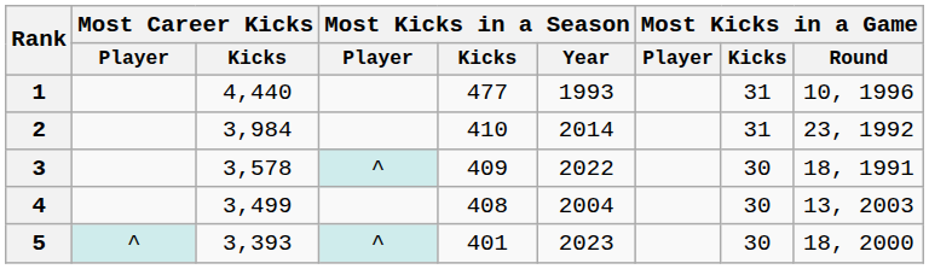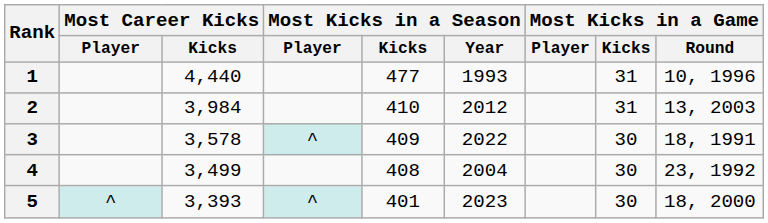 <table class="wikitable plainrowheaders"  style="text-align: center">
 <tr>
 <th rowspan="2">Rank</th>
 <th colspan="2">Most Career Kicks</th>
 <th colspan="3">Most Kicks in a Season</th>
 <th colspan="3">Most Kicks in a Game</th>
 </tr>
 <tr style="font-size:85%">
 <th>Player</th>
 <th>Kicks</th>
 <th>Player</th>
 <th>Kicks</th>
 <th>Year</th>
 <th>Player</th>
 <th>Kicks</th>
 <th>Round</th>
 </tr>
 <tr>
 <th>1</th>
 <td></td>
 <td>4,440</td>
 <td></td>
 <td>477</td>
 <td>1993</td>
 <td></td>
 <td>31</td>
 <td>10, 1996</td>
 </tr>
 <tr>
 <th>2</th>
 <td></td>
 <td>3,984</td>
 <td></td>
 <td>410</td>
-<td>2014</td>
+<td>2012</td>
 <td></td>
 <td>31</td>
-<td>23, 1992</td>
+<td>13, 2003</td>
 </tr>
 <tr>
 <th>3</th>
 <td></td>
 <td>3,578</td>
 <td style="background:#cfecec;">^</td>
 <td>409</td>
 <td>2022</td>
 <td></td>
 <td>30</td>
 <td>18, 1991</td>
 </tr>
 <tr>
 <th>4</th>
 <td></td>
 <td>3,499</td>
 <td></td>
 <td>408</td>
 <td>2004</td>
 <td></td>
 <td>30</td>
-<td>13, 2003</td>
+<td>23, 1992</td>
 </tr>
 <tr>
 <th>5</th>
 <td style="background:#cfecec;">^</td>
 <td>3,393</td>
 <td style="background:#cfecec;">^</td>
 <td>401</td>
 <td>2023</td>
 <td></td>
 <td>30</td>
 <td>18, 2000</td>
 </tr>
 </table>
